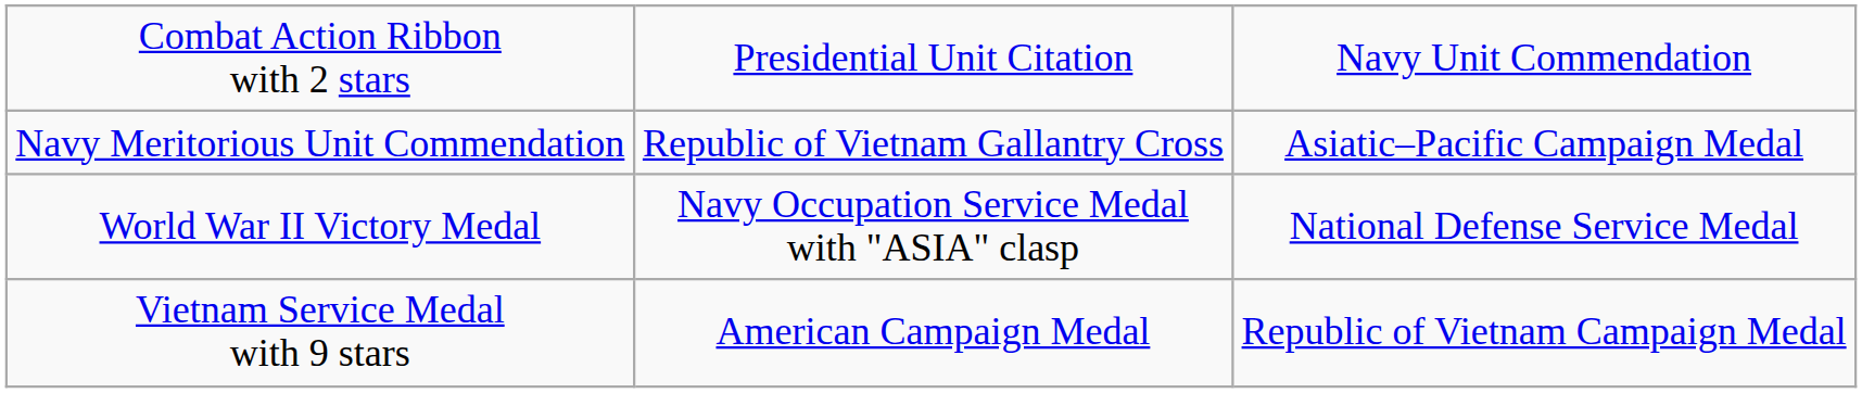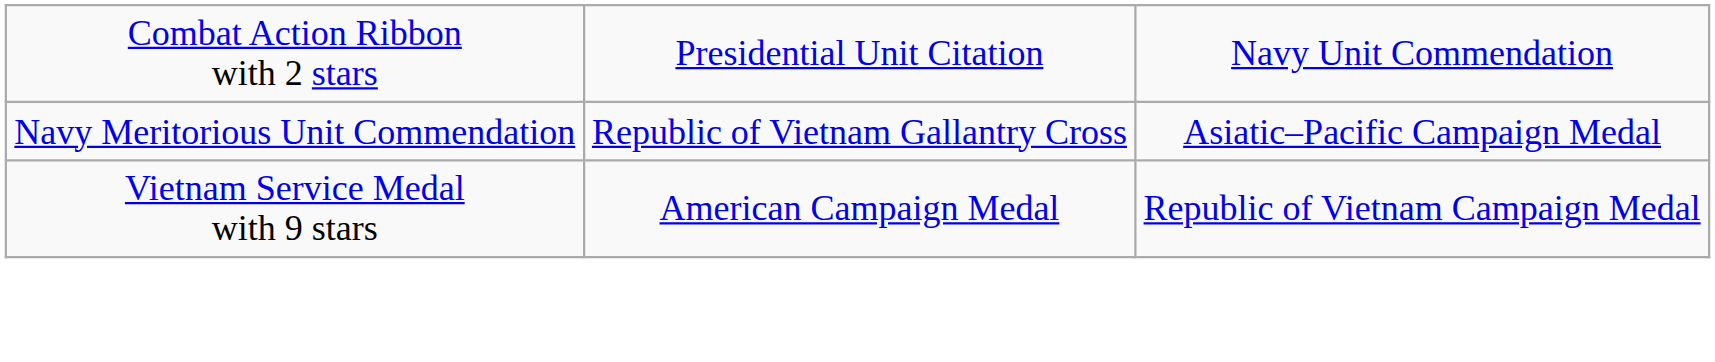 <table class="wikitable" style="margin:1em auto; text-align:center;">
 <tr>
 <td><a href='#'>Combat Action Ribbon</a> <br>with 2 <a href='#'>stars</a></td>
 <td><a href='#'>Presidential Unit Citation</a></td>
 <td><a href='#'>Navy Unit Commendation</a></td>
 </tr>
 <tr>
 <td><a href='#'>Navy Meritorious Unit Commendation</a></td>
 <td><a href='#'>Republic of Vietnam Gallantry Cross</a></td>
 <td><a href='#'>Asiatic–Pacific Campaign Medal</a></td>
 </tr>
 <tr>
-<td><a href='#'>World War II Victory Medal</a></td>
-<td><a href='#'>Navy Occupation Service Medal</a> <br>with "ASIA" clasp</td>
-<td><a href='#'>National Defense Service Medal</a></td>
-</tr>
-<tr>
 <td><a href='#'>Vietnam Service Medal</a><br> with 9 stars</td>
 <td><a href='#'>American Campaign Medal</a></td>
 <td><a href='#'>Republic of Vietnam Campaign Medal</a></td>
 </tr>
 </table>
